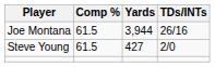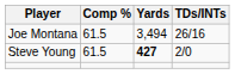 <table class="wikitable sortable mw-collapsible mw-collapsed">
 <tr>
 <th>Player</th>
 <th>Comp %</th>
 <th>Yards</th>
 <th>TDs/INTs</th>
 </tr>
 <tr>
 <td>Joe Montana</td>
 <td>61.5</td>
-<td>3,944</td>
+<td>3,494</td>
 <td>26/16</td>
 </tr>
 <tr>
 <td>Steve Young</td>
 <td>61.5</td>
-<td>427</td>
+<td><strong>427</strong></td>
 <td>2/0</td>
 </tr>
 <tr>
 <td></td>
 <td></td>
 <td></td>
 <td></td>
 </tr>
 </table>
